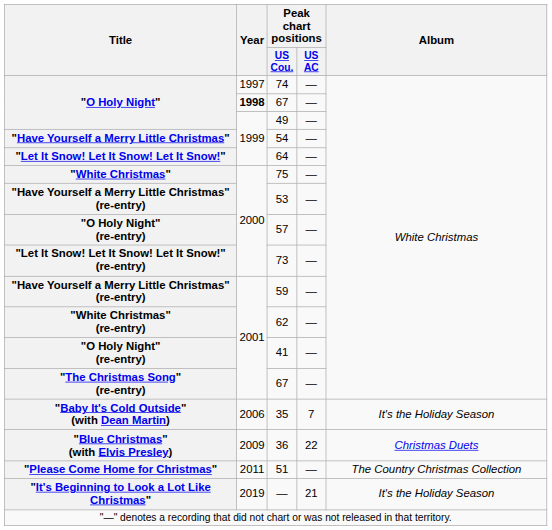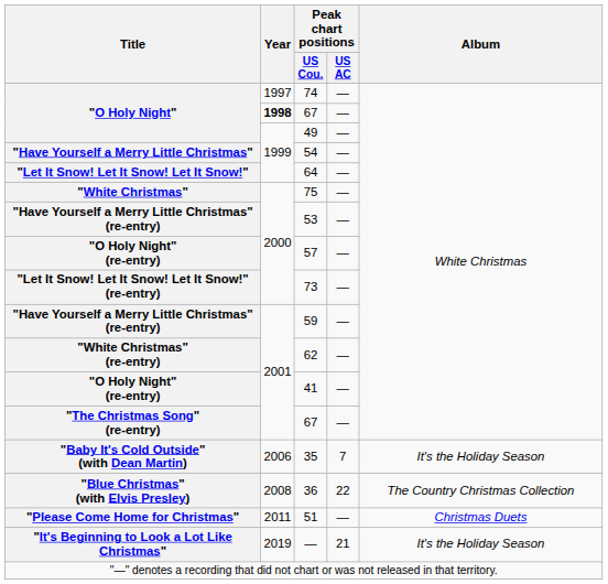 <table class="wikitable plainrowheaders" style="text-align:center;">
 <tr>
 <th scope="col" rowspan="2" style="width:20em;">Title</th>
 <th scope="col" rowspan="2">Year</th>
 <th scope="col" colspan="2">Peak chart<br>positions</th>
 <th scope="col" rowspan="2" style="width:19em;">Album</th>
 </tr>
 <tr>
 <th scope="col" style="width:2.4em;font-size:90%;"><a href='#'>US<br>Cou.</a><br></th>
 <th scope="col" style="width:2.4em;font-size:90%;"><a href='#'>US<br>AC</a><br></th>
 </tr>
 <tr>
 <th scope="row" rowspan="3">"<a href='#'>O Holy Night</a>"</th>
 <td>1997</td>
 <td>74</td>
 <td>—</td>
 <td rowspan="13"><em>White Christmas</em></td>
 </tr>
 <tr>
 <td><strong>1998</strong></td>
 <td>67</td>
 <td>—</td>
 </tr>
 <tr>
 <td rowspan="3">1999</td>
 <td>49</td>
 <td>—</td>
 </tr>
 <tr>
 <th scope="row">"<a href='#'>Have Yourself a Merry Little Christmas</a>"</th>
 <td>54</td>
 <td>—</td>
 </tr>
 <tr>
 <th scope="row">"<a href='#'>Let It Snow! Let It Snow! Let It Snow!</a>"</th>
 <td>64</td>
 <td>—</td>
 </tr>
 <tr>
 <th scope="row">"<a href='#'>White Christmas</a>"</th>
 <td rowspan="4">2000</td>
 <td>75</td>
 <td>—</td>
 </tr>
 <tr>
 <th scope="row">"Have Yourself a Merry Little Christmas"<br><span>(re-entry)</span></th>
 <td>53</td>
 <td>—</td>
 </tr>
 <tr>
 <th scope="row">"O Holy Night"<br><span>(re-entry)</span></th>
 <td>57</td>
 <td>—</td>
 </tr>
 <tr>
 <th scope="row">"Let It Snow! Let It Snow! Let It Snow!"<br><span>(re-entry)</span></th>
 <td>73</td>
 <td>—</td>
 </tr>
 <tr>
 <th scope="row">"Have Yourself a Merry Little Christmas"<br><span>(re-entry)</span></th>
 <td rowspan="4">2001</td>
 <td>59</td>
 <td>—</td>
 </tr>
 <tr>
 <th scope="row">"White Christmas"<br><span>(re-entry)</span></th>
 <td>62</td>
 <td>—</td>
 </tr>
 <tr>
 <th scope="row">"O Holy Night"<br><span>(re-entry)</span></th>
 <td>41</td>
 <td>—</td>
 </tr>
 <tr>
 <th scope="row">"<a href='#'>The Christmas Song</a>"<br><span>(re-entry)</span></th>
 <td>67</td>
 <td>—</td>
 </tr>
 <tr>
 <th scope="row">"<a href='#'>Baby It's Cold Outside</a>"<br><span>(with <a href='#'>Dean Martin</a>)</span></th>
 <td>2006</td>
 <td>35</td>
 <td>7</td>
 <td><em>It's the Holiday Season</em></td>
 </tr>
 <tr>
 <th scope="row">"<a href='#'>Blue Christmas</a>"<br><span>(with <a href='#'>Elvis Presley</a>)</span></th>
-<td>2009</td>
+<td>2008</td>
 <td>36</td>
 <td>22</td>
-<td><em><a href='#'>Christmas Duets</a></em></td>
+<td><em>The Country Christmas Collection</em></td>
 </tr>
 <tr>
 <th scope="row">"<a href='#'>Please Come Home for Christmas</a>"</th>
 <td>2011</td>
 <td>51</td>
 <td>—</td>
-<td><em>The Country Christmas Collection</em></td>
+<td><em><a href='#'>Christmas Duets</a></em></td>
 </tr>
 <tr>
 <th scope="row">"<a href='#'>It's Beginning to Look a Lot Like Christmas</a>"</th>
 <td>2019</td>
 <td>—</td>
 <td>21</td>
 <td><em>It's the Holiday Season</em></td>
 </tr>
 <tr>
 <td colspan="5" style="font-size:90%">"—" denotes a recording that did not chart or was not released in that territory.</td>
 </tr>
 </table>
